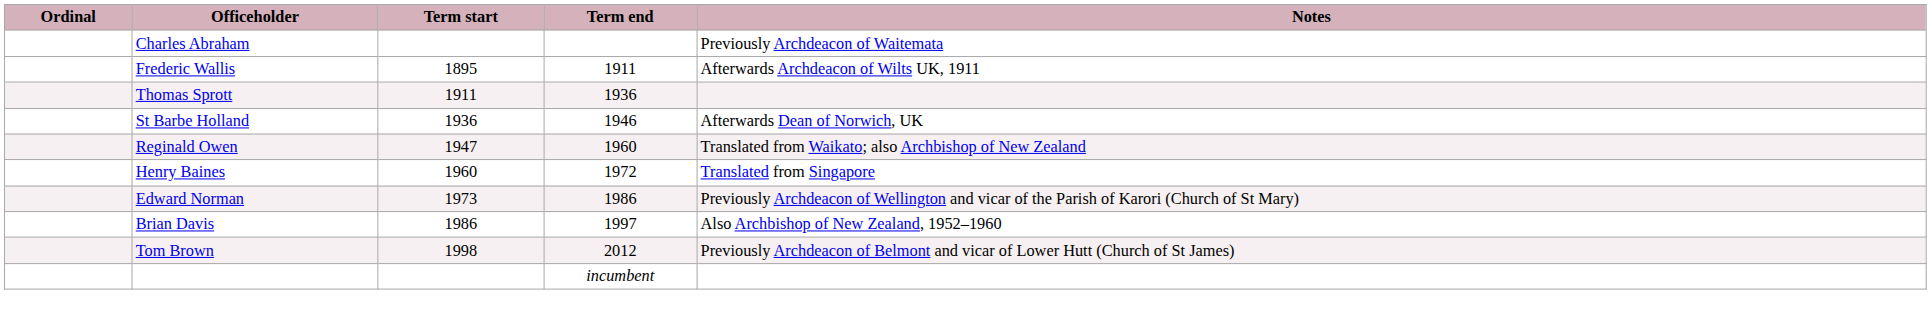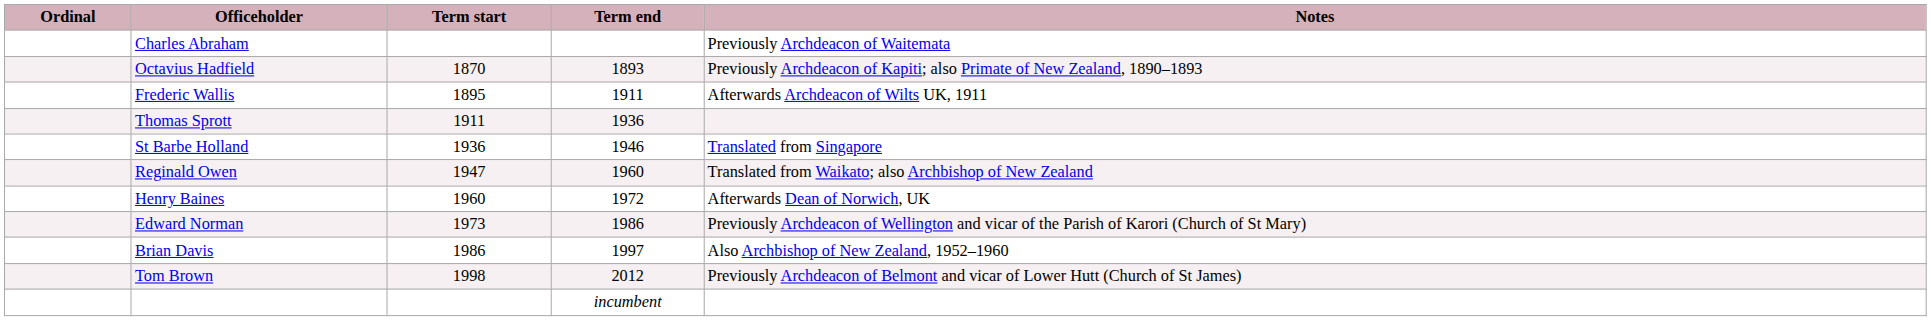 <table class="wikitable sortable" style="width: 95%;">
 <tr>
 <th style="background-color: #D4B1BB;">Ordinal</th>
 <th style="background-color: #D4B1BB;">Officeholder</th>
 <th style="background-color: #D4B1BB;">Term start</th>
 <th style="background-color: #D4B1BB;">Term end</th>
 <th style="background-color: #D4B1BB;">Notes</th>
 </tr>
 <tr valign="top" style="background-color: white;">
 <td align=center></td>
 <td><a href='#'>Charles Abraham</a></td>
 <td align=center></td>
 <td align=center></td>
 <td>Previously <a href='#'>Archdeacon of Waitemata</a></td>
+</tr>
+<tr valign="top" style="background-color: #F7F0F2;">
+<td align=center></td>
+<td><a href='#'>Octavius Hadfield</a></td>
+<td align=center>1870</td>
+<td align=center>1893</td>
+<td>Previously <a href='#'>Archdeacon of Kapiti</a>; also <a href='#'>Primate of New&nbsp;Zealand</a>, 1890–1893</td>
 </tr>
 <tr valign="top" style="background-color: white;">
 <td align=center></td>
 <td><a href='#'>Frederic Wallis</a></td>
 <td align=center>1895</td>
 <td align=center>1911</td>
 <td>Afterwards <a href='#'>Archdeacon of Wilts</a> UK, 1911</td>
 </tr>
 <tr valign="top" style="background-color: #F7F0F2;">
 <td align=center></td>
 <td><a href='#'>Thomas Sprott</a></td>
 <td align=center>1911</td>
 <td align=center>1936</td>
 <td></td>
 </tr>
 <tr valign="top" style="background-color: white;">
 <td align=center></td>
 <td><a href='#'>St Barbe Holland</a></td>
 <td align=center>1936</td>
 <td align=center>1946</td>
-<td>Afterwards <a href='#'>Dean of Norwich</a>, UK</td>
+<td><a href='#'>Translated</a> from <a href='#'>Singapore</a></td>
 </tr>
 <tr valign="top" style="background-color: #F7F0F2;">
 <td align=center></td>
 <td><a href='#'>Reginald Owen</a></td>
 <td align=center>1947</td>
 <td align=center>1960</td>
 <td>Translated from <a href='#'>Waikato</a>; also <a href='#'>Archbishop of New&nbsp;Zealand</a></td>
 </tr>
 <tr valign="top" style="background-color: white;">
 <td align=center></td>
 <td><a href='#'>Henry Baines</a></td>
 <td align=center>1960</td>
 <td align=center>1972</td>
-<td><a href='#'>Translated</a> from <a href='#'>Singapore</a></td>
+<td>Afterwards <a href='#'>Dean of Norwich</a>, UK</td>
 </tr>
 <tr valign="top" style="background-color: #F7F0F2;">
 <td align=center></td>
 <td><a href='#'>Edward Norman</a></td>
 <td align=center>1973</td>
 <td align=center>1986</td>
 <td>Previously <a href='#'>Archdeacon of Wellington</a> and vicar of the Parish of Karori (Church of St Mary)</td>
 </tr>
 <tr valign="top" style="background-color: white;">
 <td align=center></td>
 <td><a href='#'>Brian Davis</a></td>
 <td align=center>1986</td>
 <td align=center>1997</td>
 <td>Also <a href='#'>Archbishop of New&nbsp;Zealand</a>, 1952–1960</td>
 </tr>
 <tr valign="top" style="background-color: #F7F0F2;">
 <td align=center></td>
 <td><a href='#'>Tom Brown</a></td>
 <td align=center>1998</td>
 <td align=center>2012</td>
 <td>Previously <a href='#'>Archdeacon of Belmont</a> and vicar of Lower Hutt (Church of St James)</td>
 </tr>
 <tr valign="top" style="background-color: white;">
 <td align=center></td>
 <td></td>
 <td align=center></td>
 <td align=center><em>incumbent</em></td>
 <td></td>
 </tr>
 </table>
